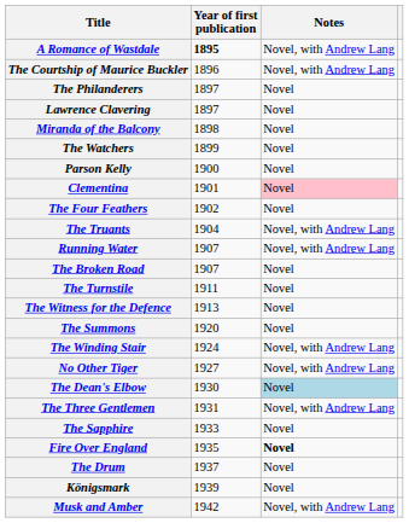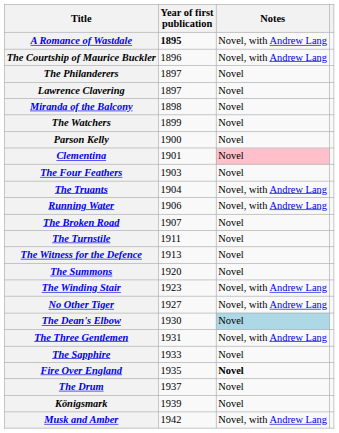 <table class="wikitable plainrowheaders sortable" style="margin-right: 0;">
 <tr>
 <th scope="col">Title</th>
 <th scope="col">Year of first<br>publication</th>
 <th scope="col" class="unsortable">Notes</th>
 <th scope="col" class="unsortable"></th>
 </tr>
 <tr>
 <th scope="row"><a href='#'><em>A Romance of Wastdale</em></a></th>
 <td><strong>1895</strong></td>
 <td>Novel, with <a href='#'>Andrew Lang</a></td>
 <td style="text-align: center;"></td>
 </tr>
 <tr>
 <th scope="row"><em>The Courtship of Maurice Buckler</em></th>
 <td>1896</td>
 <td>Novel, with <a href='#'>Andrew Lang</a></td>
 <td style="text-align: center;"></td>
 </tr>
 <tr>
 <th scope="row"><em>The Philanderers</em></th>
 <td>1897</td>
 <td>Novel</td>
 <td style="text-align: center;"></td>
 </tr>
 <tr>
 <th scope="row"><em>Lawrence Clavering</em></th>
 <td>1897</td>
 <td>Novel</td>
 <td style="text-align: center;"></td>
 </tr>
 <tr>
 <th scope="row"><em><a href='#'>Miranda of the Balcony</a></em></th>
 <td>1898</td>
 <td>Novel</td>
 <td style="text-align: center;"></td>
 </tr>
 <tr>
 <th scope="row"><em>The Watchers</em></th>
 <td>1899</td>
 <td>Novel</td>
 <td style="text-align: center;"></td>
 </tr>
 <tr>
 <th scope="row"><em>Parson Kelly</em></th>
 <td>1900</td>
 <td>Novel</td>
 <td style="text-align: center;"></td>
 </tr>
 <tr>
 <th scope="row"><em><a href='#'>Clementina</a></em></th>
 <td>1901</td>
 <td style="background: pink;">Novel</td>
 <td style="text-align: center;"></td>
 </tr>
 <tr>
 <th scope="row"><em><a href='#'>The Four Feathers</a></em></th>
-<td>1902</td>
+<td>1903</td>
 <td>Novel</td>
 <td style="text-align: center;"></td>
 </tr>
 <tr>
 <th scope="row"><a href='#'><em>The Truants</em></a></th>
 <td>1904</td>
 <td>Novel, with <a href='#'>Andrew Lang</a></td>
 <td style="text-align: center;"></td>
 </tr>
 <tr>
 <th scope="row"><a href='#'><em>Running Water</em></a></th>
-<td>1907</td>
+<td>1906</td>
 <td>Novel, with <a href='#'>Andrew Lang</a></td>
 <td style="text-align: center;"></td>
 </tr>
 <tr>
 <th scope="row"><em><a href='#'>The Broken Road</a></em></th>
 <td>1907</td>
 <td>Novel</td>
 <td style="text-align: center;"></td>
 </tr>
 <tr>
 <th scope="row"><em><a href='#'>The Turnstile</a></em></th>
 <td>1911</td>
 <td>Novel</td>
 <td style="text-align: center;"></td>
 </tr>
 <tr>
 <th scope="row"><a href='#'><em>The Witness for the Defence</em></a></th>
 <td>1913</td>
 <td>Novel</td>
 <td style="text-align: center;"></td>
 </tr>
 <tr>
 <th scope="row"><a href='#'><em>The Summons</em></a></th>
 <td>1920</td>
 <td>Novel</td>
 <td style="text-align: center;"></td>
 </tr>
 <tr>
 <th scope="row"><a href='#'><em>The Winding Stair</em></a></th>
-<td>1924</td>
+<td>1923</td>
 <td>Novel, with <a href='#'>Andrew Lang</a></td>
 <td style="text-align: center;"></td>
 </tr>
 <tr>
 <th scope="row"><em><a href='#'>No Other Tiger</a></em></th>
 <td>1927</td>
 <td>Novel, with <a href='#'>Andrew Lang</a></td>
 <td style="text-align: center;"></td>
 </tr>
 <tr>
 <th scope="row"><em><a href='#'>The Dean's Elbow</a></em></th>
 <td>1930</td>
 <td style="background: lightblue;">Novel</td>
 <td style="text-align: center;"></td>
 </tr>
 <tr>
 <th scope="row"><em><a href='#'>The Three Gentlemen</a></em></th>
 <td>1931</td>
 <td>Novel, with <a href='#'>Andrew Lang</a></td>
 <td style="text-align: center;"></td>
 </tr>
 <tr>
 <th scope="row"><em><a href='#'>The Sapphire</a></em></th>
 <td>1933</td>
 <td>Novel</td>
 <td style="text-align: center;"></td>
 </tr>
 <tr>
 <th scope="row"><a href='#'><em>Fire Over England</em></a></th>
 <td>1935</td>
 <td><strong>Novel</strong></td>
 <td style="text-align: center;"></td>
 </tr>
 <tr>
 <th scope="row"><em><a href='#'>The Drum</a></em></th>
 <td>1937</td>
 <td>Novel</td>
 <td style="text-align: center;"></td>
 </tr>
 <tr>
 <th scope="row"><em>Königsmark</em></th>
 <td>1939</td>
 <td>Novel</td>
 <td style="text-align: center;"></td>
 </tr>
 <tr>
 <th scope="row"><em><a href='#'>Musk and Amber</a></em></th>
 <td>1942</td>
 <td>Novel, with <a href='#'>Andrew Lang</a></td>
 <td style="text-align: center;"></td>
 </tr>
 </table>
